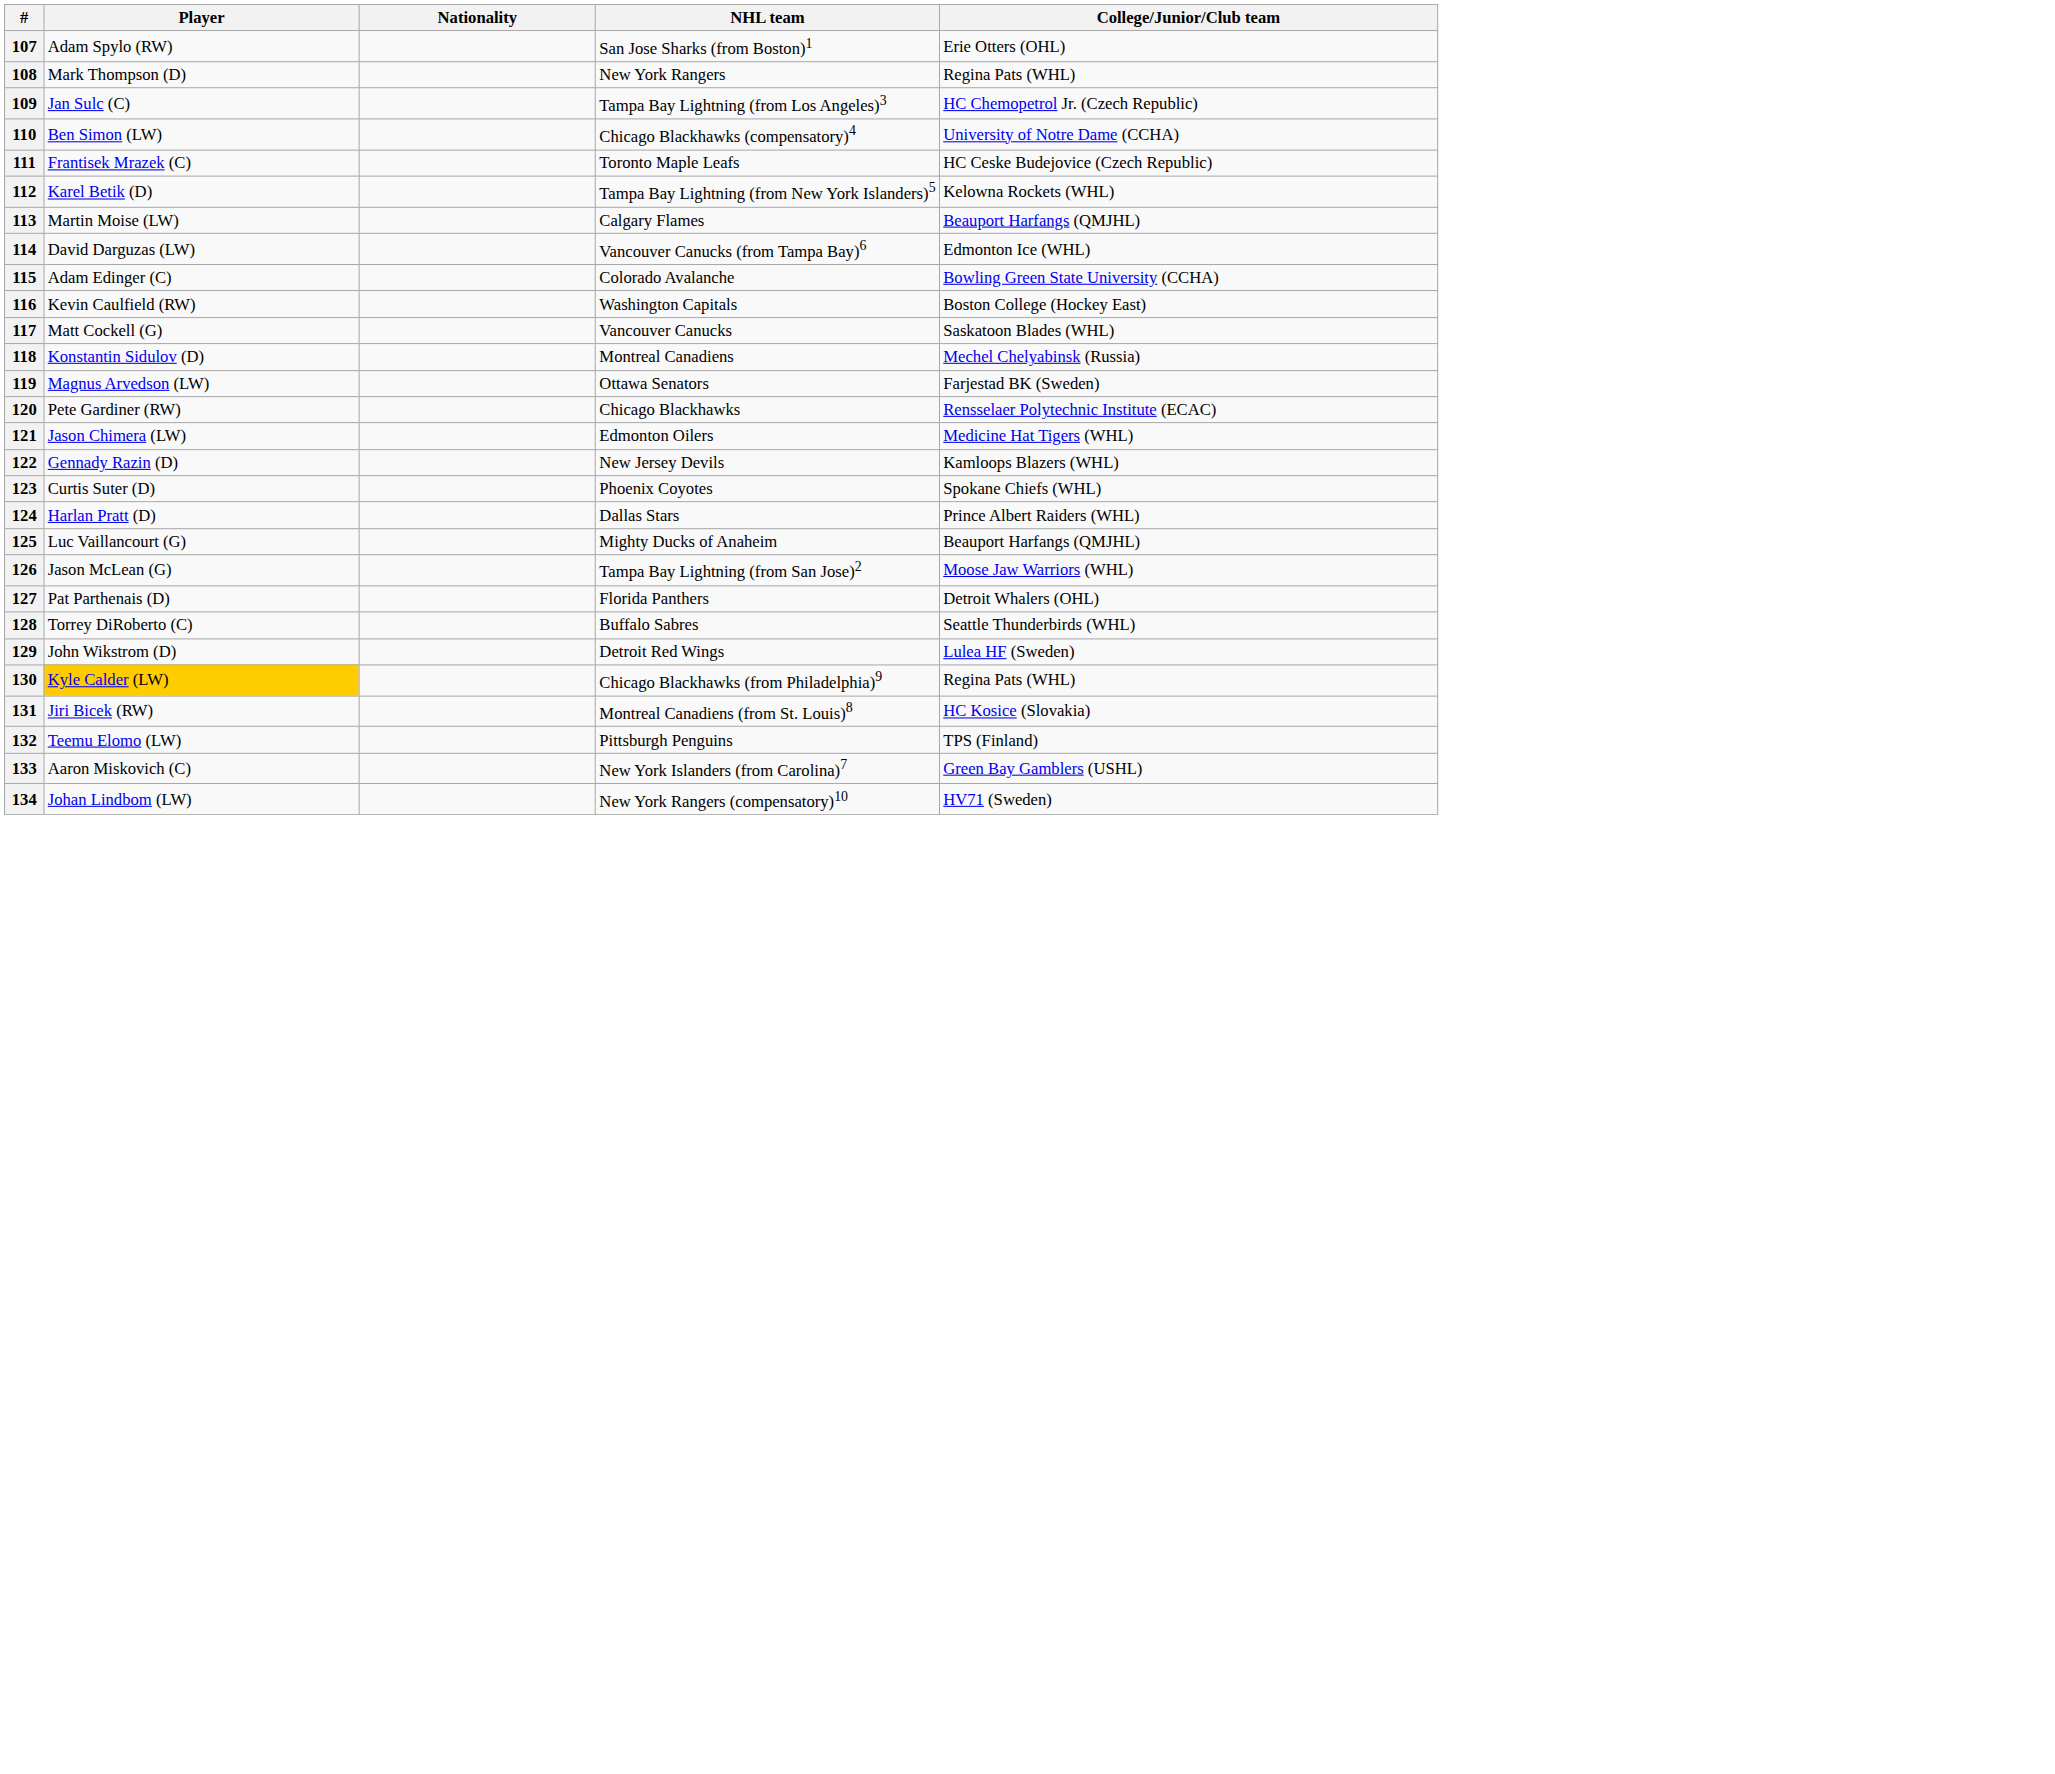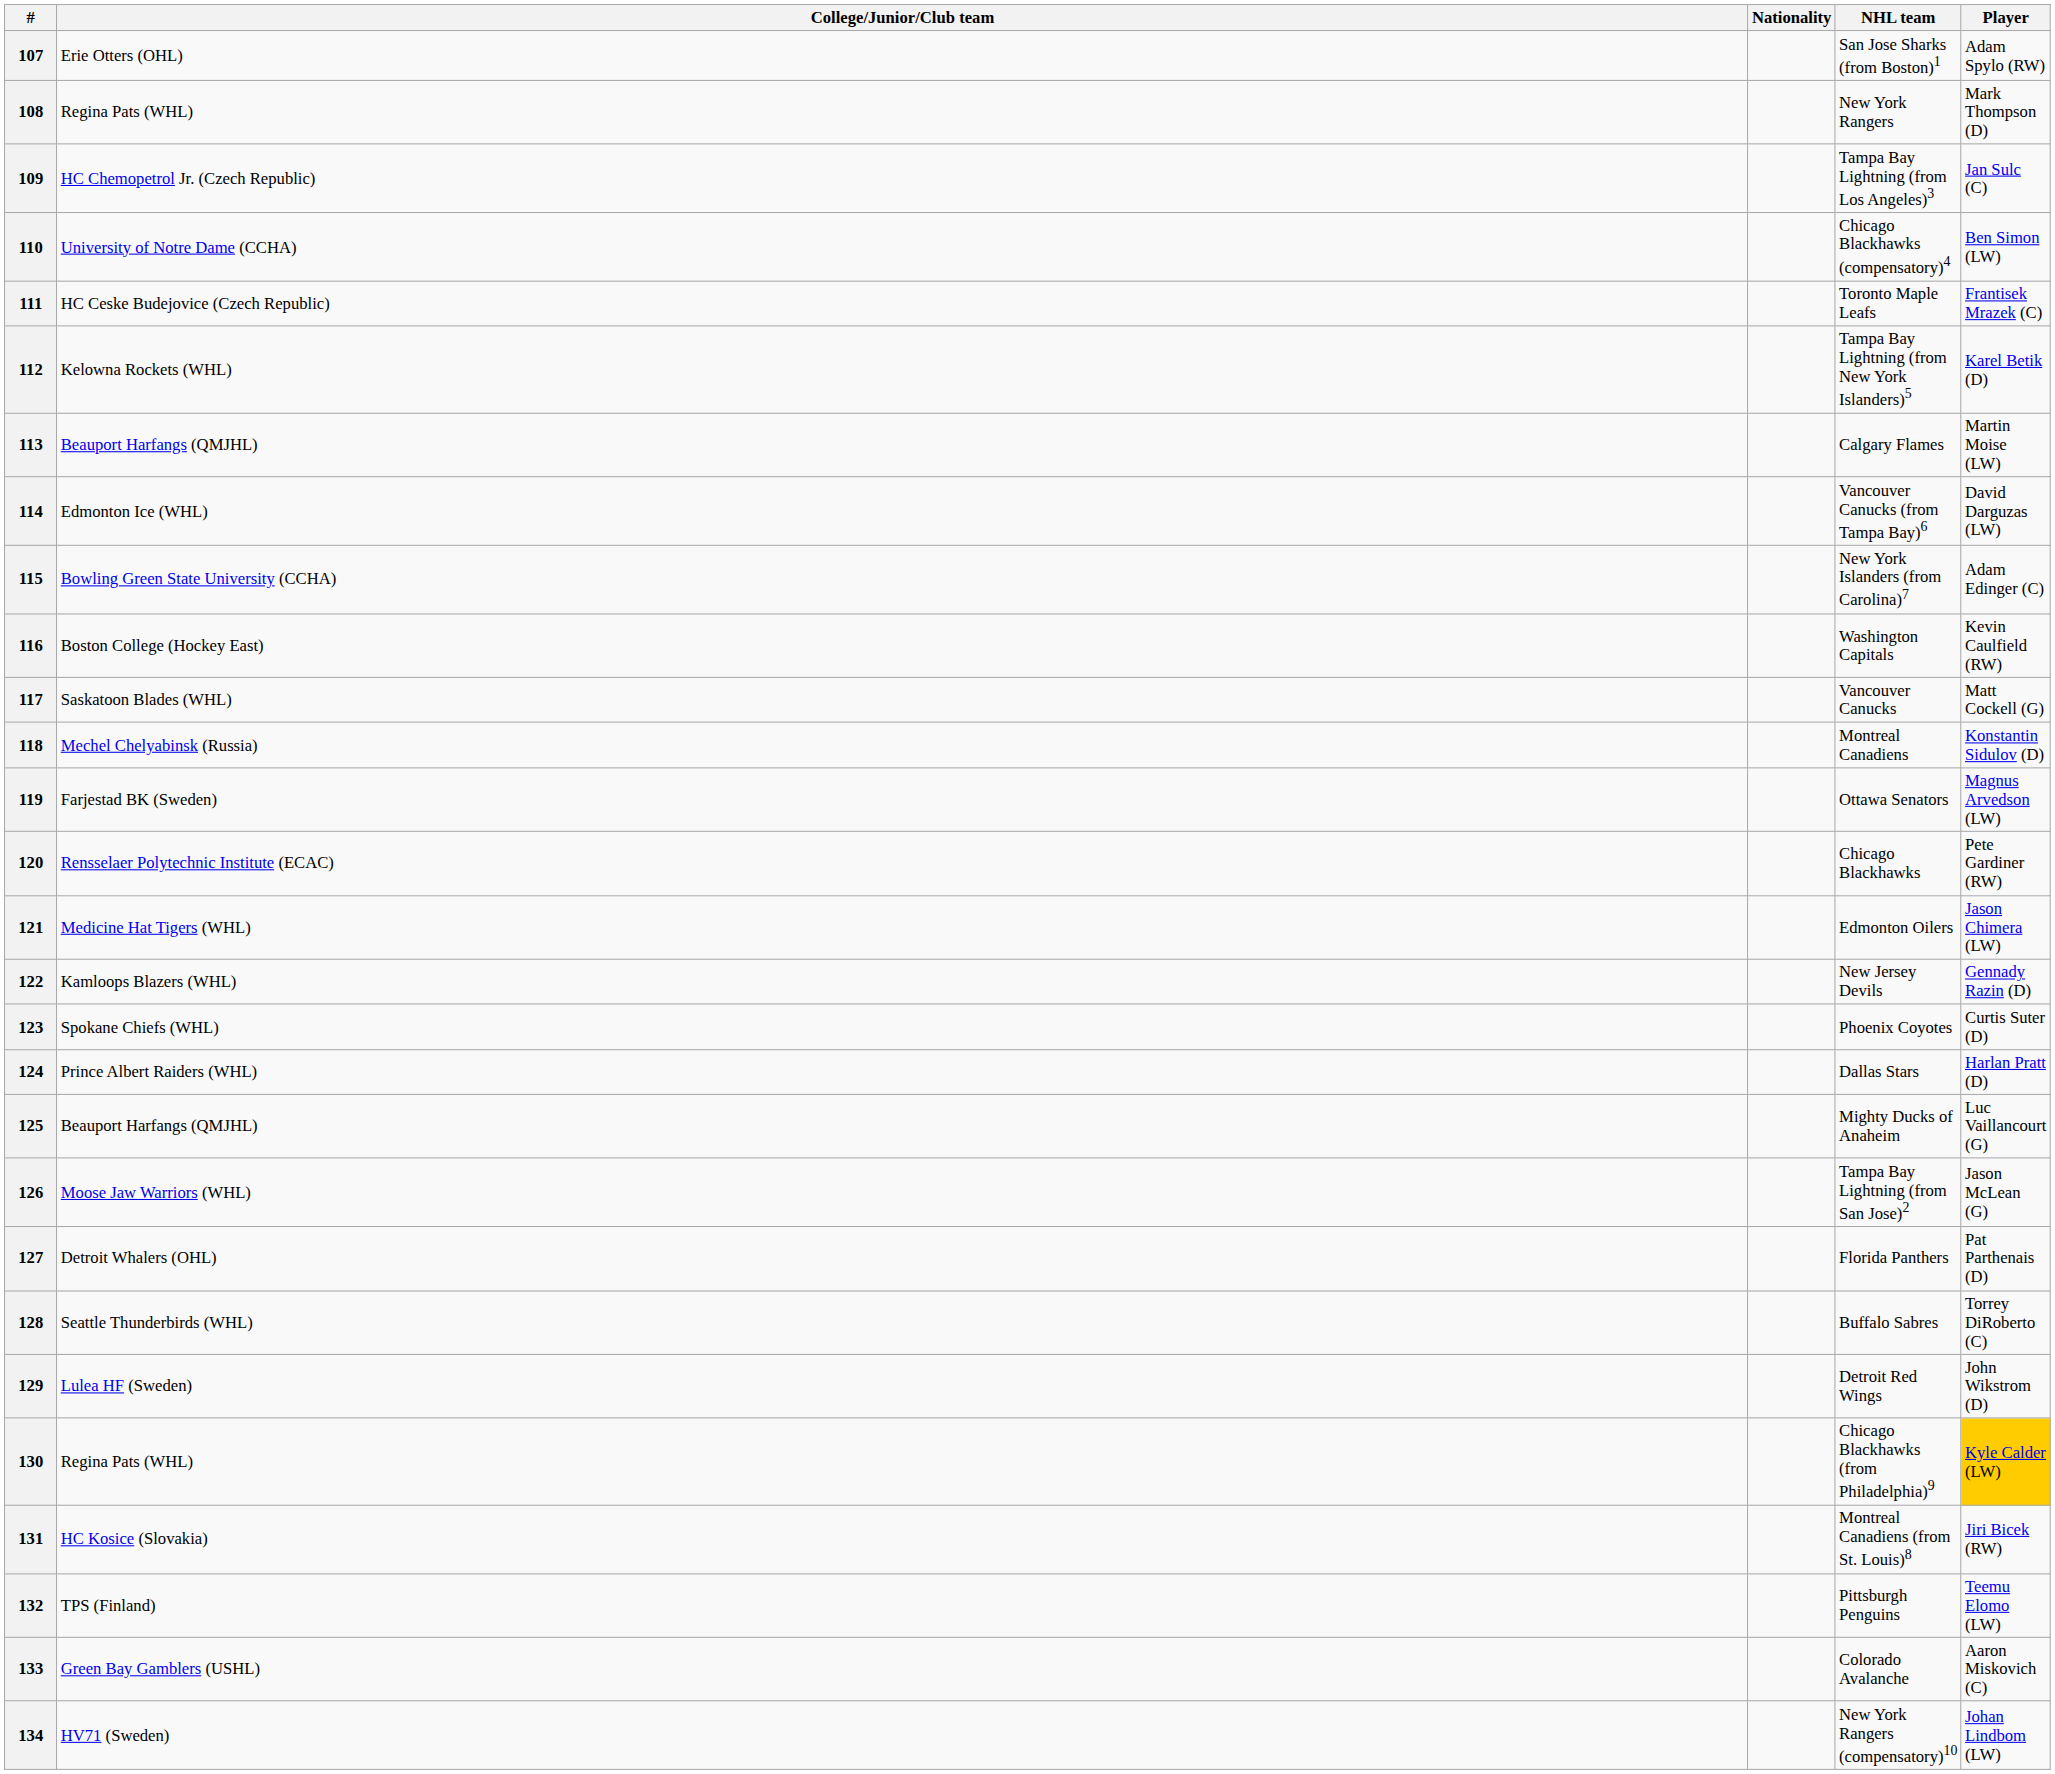 <table class="wikitable">
 <tr>
 <th bgcolor="#DDDDFF" width="2.75%">#</th>
-<th bgcolor="#DDDDFF" width="22.0%">Player</th>
+<th bgcolor="#DDDDFF" width="100.0%">College/Junior/Club team</th>
 <th bgcolor="#DDDDFF" width="16.5%">Nationality</th>
 <th bgcolor="#DDDDFF" width="24.0%">NHL team</th>
-<th bgcolor="#DDDDFF" width="100.0%">College/Junior/Club team</th>
+<th bgcolor="#DDDDFF" width="22.0%">Player</th>
 </tr>
 <tr>
 <th>107</th>
-<td>Adam Spylo (RW)</td>
+<td>Erie Otters (OHL)</td>
 <td></td>
 <td>San Jose Sharks (from Boston)<sup>1</sup></td>
-<td>Erie Otters (OHL)</td>
+<td>Adam Spylo (RW)</td>
 </tr>
 <tr>
 <th>108</th>
-<td>Mark Thompson (D)</td>
+<td>Regina Pats (WHL)</td>
 <td></td>
 <td>New York Rangers</td>
-<td>Regina Pats (WHL)</td>
+<td>Mark Thompson (D)</td>
 </tr>
 <tr>
 <th>109</th>
-<td><a href='#'>Jan Sulc</a> (C)</td>
+<td><a href='#'>HC Chemopetrol</a> Jr. (Czech Republic)</td>
 <td></td>
 <td>Tampa Bay Lightning (from Los Angeles)<sup>3</sup></td>
-<td><a href='#'>HC Chemopetrol</a> Jr. (Czech Republic)</td>
+<td><a href='#'>Jan Sulc</a> (C)</td>
 </tr>
 <tr>
 <th>110</th>
-<td><a href='#'>Ben Simon</a> (LW)</td>
+<td><a href='#'>University of Notre Dame</a> (CCHA)</td>
 <td></td>
 <td>Chicago Blackhawks (compensatory)<sup>4</sup></td>
-<td><a href='#'>University of Notre Dame</a> (CCHA)</td>
+<td><a href='#'>Ben Simon</a> (LW)</td>
 </tr>
 <tr>
 <th>111</th>
-<td><a href='#'>Frantisek Mrazek</a> (C)</td>
+<td>HC Ceske Budejovice (Czech Republic)</td>
 <td></td>
 <td>Toronto Maple Leafs</td>
-<td>HC Ceske Budejovice (Czech Republic)</td>
+<td><a href='#'>Frantisek Mrazek</a> (C)</td>
 </tr>
 <tr>
 <th>112</th>
-<td><a href='#'>Karel Betik</a> (D)</td>
+<td>Kelowna Rockets (WHL)</td>
 <td></td>
 <td>Tampa Bay Lightning (from New York Islanders)<sup>5</sup></td>
-<td>Kelowna Rockets (WHL)</td>
+<td><a href='#'>Karel Betik</a> (D)</td>
 </tr>
 <tr>
 <th>113</th>
-<td>Martin Moise (LW)</td>
+<td><a href='#'>Beauport Harfangs</a> (QMJHL)</td>
 <td></td>
 <td>Calgary Flames</td>
-<td><a href='#'>Beauport Harfangs</a> (QMJHL)</td>
+<td>Martin Moise (LW)</td>
 </tr>
 <tr>
 <th>114</th>
-<td>David Darguzas (LW)</td>
+<td>Edmonton Ice (WHL)</td>
 <td></td>
 <td>Vancouver Canucks (from Tampa Bay)<sup>6</sup></td>
-<td>Edmonton Ice (WHL)</td>
+<td>David Darguzas (LW)</td>
 </tr>
 <tr>
 <th>115</th>
+<td><a href='#'>Bowling Green State University</a> (CCHA)</td>
+<td></td>
+<td>New York Islanders (from Carolina)<sup>7</sup></td>
 <td>Adam Edinger (C)</td>
-<td></td>
-<td>Colorado Avalanche</td>
-<td><a href='#'>Bowling Green State University</a> (CCHA)</td>
 </tr>
 <tr>
 <th>116</th>
-<td>Kevin Caulfield (RW)</td>
+<td>Boston College (Hockey East)</td>
 <td></td>
 <td>Washington Capitals</td>
-<td>Boston College (Hockey East)</td>
+<td>Kevin Caulfield (RW)</td>
 </tr>
 <tr>
 <th>117</th>
-<td>Matt Cockell (G)</td>
+<td>Saskatoon Blades (WHL)</td>
 <td></td>
 <td>Vancouver Canucks</td>
-<td>Saskatoon Blades (WHL)</td>
+<td>Matt Cockell (G)</td>
 </tr>
 <tr>
 <th>118</th>
-<td><a href='#'>Konstantin Sidulov</a> (D)</td>
+<td><a href='#'>Mechel Chelyabinsk</a> (Russia)</td>
 <td></td>
 <td>Montreal Canadiens</td>
-<td><a href='#'>Mechel Chelyabinsk</a> (Russia)</td>
+<td><a href='#'>Konstantin Sidulov</a> (D)</td>
 </tr>
 <tr>
 <th>119</th>
-<td><a href='#'>Magnus Arvedson</a> (LW)</td>
+<td>Farjestad BK (Sweden)</td>
 <td></td>
 <td>Ottawa Senators</td>
-<td>Farjestad BK (Sweden)</td>
+<td><a href='#'>Magnus Arvedson</a> (LW)</td>
 </tr>
 <tr>
 <th>120</th>
-<td>Pete Gardiner (RW)</td>
+<td><a href='#'>Rensselaer Polytechnic Institute</a> (ECAC)</td>
 <td></td>
 <td>Chicago Blackhawks</td>
-<td><a href='#'>Rensselaer Polytechnic Institute</a> (ECAC)</td>
+<td>Pete Gardiner (RW)</td>
 </tr>
 <tr>
 <th>121</th>
-<td><a href='#'>Jason Chimera</a> (LW)</td>
+<td><a href='#'>Medicine Hat Tigers</a> (WHL)</td>
 <td></td>
 <td>Edmonton Oilers</td>
-<td><a href='#'>Medicine Hat Tigers</a> (WHL)</td>
+<td><a href='#'>Jason Chimera</a> (LW)</td>
 </tr>
 <tr>
 <th>122</th>
-<td><a href='#'>Gennady Razin</a> (D)</td>
+<td>Kamloops Blazers (WHL)</td>
 <td></td>
 <td>New Jersey Devils</td>
-<td>Kamloops Blazers (WHL)</td>
+<td><a href='#'>Gennady Razin</a> (D)</td>
 </tr>
 <tr>
 <th>123</th>
-<td>Curtis Suter (D)</td>
+<td>Spokane Chiefs (WHL)</td>
 <td></td>
 <td>Phoenix Coyotes</td>
-<td>Spokane Chiefs (WHL)</td>
+<td>Curtis Suter (D)</td>
 </tr>
 <tr>
 <th>124</th>
-<td><a href='#'>Harlan Pratt</a> (D)</td>
+<td>Prince Albert Raiders (WHL)</td>
 <td></td>
 <td>Dallas Stars</td>
-<td>Prince Albert Raiders (WHL)</td>
+<td><a href='#'>Harlan Pratt</a> (D)</td>
 </tr>
 <tr>
 <th>125</th>
-<td>Luc Vaillancourt (G)</td>
+<td>Beauport Harfangs (QMJHL)</td>
 <td></td>
 <td>Mighty Ducks of Anaheim</td>
-<td>Beauport Harfangs (QMJHL)</td>
+<td>Luc Vaillancourt (G)</td>
 </tr>
 <tr>
 <th>126</th>
-<td>Jason McLean (G)</td>
+<td><a href='#'>Moose Jaw Warriors</a> (WHL)</td>
 <td></td>
 <td>Tampa Bay Lightning (from San Jose)<sup>2</sup></td>
-<td><a href='#'>Moose Jaw Warriors</a> (WHL)</td>
+<td>Jason McLean (G)</td>
 </tr>
 <tr>
 <th>127</th>
-<td>Pat Parthenais (D)</td>
+<td>Detroit Whalers (OHL)</td>
 <td></td>
 <td>Florida Panthers</td>
-<td>Detroit Whalers (OHL)</td>
+<td>Pat Parthenais (D)</td>
 </tr>
 <tr>
 <th>128</th>
-<td>Torrey DiRoberto (C)</td>
+<td>Seattle Thunderbirds (WHL)</td>
 <td></td>
 <td>Buffalo Sabres</td>
-<td>Seattle Thunderbirds (WHL)</td>
+<td>Torrey DiRoberto (C)</td>
 </tr>
 <tr>
 <th>129</th>
-<td>John Wikstrom (D)</td>
+<td><a href='#'>Lulea HF</a> (Sweden)</td>
 <td></td>
 <td>Detroit Red Wings</td>
-<td><a href='#'>Lulea HF</a> (Sweden)</td>
+<td>John Wikstrom (D)</td>
 </tr>
 <tr>
 <th>130</th>
-<td bgcolor="#FFCC00"><a href='#'>Kyle Calder</a> (LW)</td>
+<td>Regina Pats (WHL)</td>
 <td></td>
 <td>Chicago Blackhawks (from Philadelphia)<sup>9</sup></td>
-<td>Regina Pats (WHL)</td>
+<td bgcolor="#FFCC00"><a href='#'>Kyle Calder</a> (LW)</td>
 </tr>
 <tr>
 <th>131</th>
-<td><a href='#'>Jiri Bicek</a> (RW)</td>
+<td><a href='#'>HC Kosice</a> (Slovakia)</td>
 <td></td>
 <td>Montreal Canadiens (from St. Louis)<sup>8</sup></td>
-<td><a href='#'>HC Kosice</a> (Slovakia)</td>
+<td><a href='#'>Jiri Bicek</a> (RW)</td>
 </tr>
 <tr>
 <th>132</th>
-<td><a href='#'>Teemu Elomo</a> (LW)</td>
+<td>TPS (Finland)</td>
 <td></td>
 <td>Pittsburgh Penguins</td>
-<td>TPS (Finland)</td>
+<td><a href='#'>Teemu Elomo</a> (LW)</td>
 </tr>
 <tr>
 <th>133</th>
+<td><a href='#'>Green Bay Gamblers</a> (USHL)</td>
+<td></td>
+<td>Colorado Avalanche</td>
 <td>Aaron Miskovich (C)</td>
-<td></td>
-<td>New York Islanders (from Carolina)<sup>7</sup></td>
-<td><a href='#'>Green Bay Gamblers</a> (USHL)</td>
 </tr>
 <tr>
 <th>134</th>
-<td><a href='#'>Johan Lindbom</a> (LW)</td>
+<td><a href='#'>HV71</a> (Sweden)</td>
 <td></td>
 <td>New York Rangers (compensatory)<sup>10</sup></td>
-<td><a href='#'>HV71</a> (Sweden)</td>
+<td><a href='#'>Johan Lindbom</a> (LW)</td>
 </tr>
 </table>
